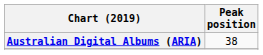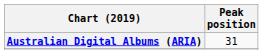 <table class="wikitable sortable plainrowheaders" style="text-align:center">
 <tr>
 <th scope="col">Chart (2019)</th>
 <th scope="col">Peak<br>position</th>
 </tr>
 <tr>
 <th scope="row"><a href='#'>Australian Digital Albums</a> (<a href='#'>ARIA</a>)</th>
-<td>38</td>
+<td>31</td>
 </tr>
 <tr>
 </tr>
 <tr>
 </tr>
 <tr>
 </tr>
 <tr>
 </tr>
 <tr>
 </tr>
 <tr>
 </tr>
 <tr>
 </tr>
 <tr>
 </tr>
 <tr>
 </tr>
 <tr>
 </tr>
 </table>
